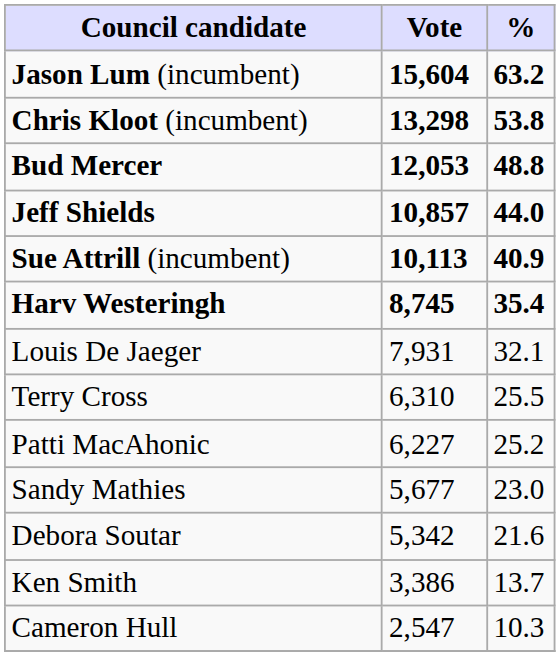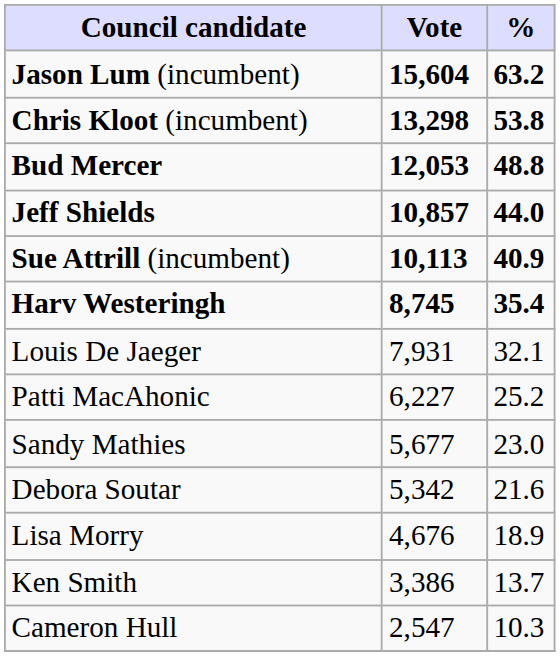 <table class="wikitable">
 <tr>
 <th style="background:#ddf;" width="200px">Council candidate</th>
 <th style="background:#ddf;" width="50px">Vote</th>
 <th style="background:#ddf;" width="30px">%</th>
 </tr>
 <tr>
 <td><strong>Jason Lum</strong> (incumbent)</td>
 <td><strong>15,604</strong></td>
 <td><strong>63.2</strong></td>
 </tr>
 <tr>
 <td><strong>Chris Kloot</strong> (incumbent)</td>
 <td><strong>13,298</strong></td>
 <td><strong>53.8</strong></td>
 </tr>
 <tr>
 <td><strong>Bud Mercer</strong></td>
 <td><strong>12,053</strong></td>
 <td><strong>48.8</strong></td>
 </tr>
 <tr>
 <td><strong>Jeff Shields</strong></td>
 <td><strong>10,857</strong></td>
 <td><strong>44.0</strong></td>
 </tr>
 <tr>
 <td><strong>Sue Attrill</strong> (incumbent)</td>
 <td><strong>10,113</strong></td>
 <td><strong>40.9</strong></td>
 </tr>
 <tr>
 <td><strong>Harv Westeringh</strong></td>
 <td><strong>8,745</strong></td>
 <td><strong>35.4</strong></td>
 </tr>
 <tr>
 <td>Louis De Jaeger</td>
 <td>7,931</td>
 <td>32.1</td>
 </tr>
 <tr>
-<td>Terry Cross</td>
-<td>6,310</td>
-<td>25.5</td>
-</tr>
-<tr>
 <td>Patti MacAhonic</td>
 <td>6,227</td>
 <td>25.2</td>
 </tr>
 <tr>
 <td>Sandy Mathies</td>
 <td>5,677</td>
 <td>23.0</td>
 </tr>
 <tr>
 <td>Debora Soutar</td>
 <td>5,342</td>
 <td>21.6</td>
 </tr>
 <tr>
+<td>Lisa Morry</td>
+<td>4,676</td>
+<td>18.9</td>
+</tr>
+<tr>
 <td>Ken Smith</td>
 <td>3,386</td>
 <td>13.7</td>
 </tr>
 <tr>
 <td>Cameron Hull</td>
 <td>2,547</td>
 <td>10.3</td>
 </tr>
 <tr>
 </tr>
 </table>
